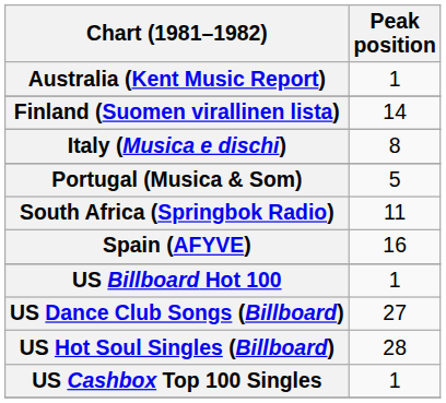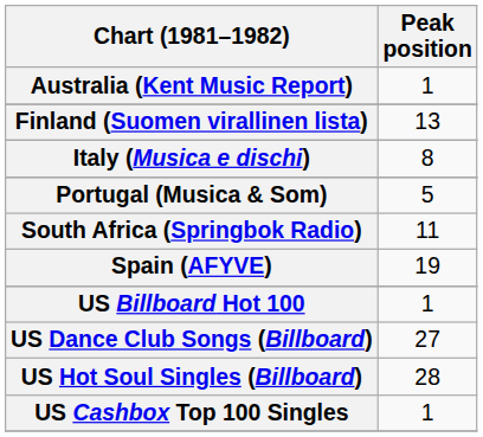 <table class="wikitable sortable plainrowheaders" style="text-align:center">
 <tr>
 <th scope="col">Chart (1981–1982)</th>
 <th scope="col">Peak<br>position</th>
 </tr>
 <tr>
 <th scope="row">Australia (<a href='#'>Kent Music Report</a>)</th>
 <td>1</td>
 </tr>
 <tr>
 </tr>
 <tr>
 </tr>
 <tr>
 </tr>
 <tr>
 <th scope="row">Finland (<a href='#'>Suomen virallinen lista</a>)</th>
-<td>14</td>
+<td>13</td>
 </tr>
 <tr>
 </tr>
 <tr>
 <th scope=row>Italy (<em><a href='#'>Musica e dischi</a></em>)</th>
 <td>8</td>
 </tr>
 <tr>
 </tr>
 <tr>
 </tr>
 <tr>
 </tr>
 <tr>
 <th scope="row">Portugal (Musica & Som)</th>
 <td>5</td>
 </tr>
 <tr>
 <th scope="row">South Africa (<a href='#'>Springbok Radio</a>)</th>
 <td>11</td>
 </tr>
 <tr>
 <th scope="row">Spain (<a href='#'>AFYVE</a>)</th>
-<td>16</td>
+<td>19</td>
 </tr>
 <tr>
 </tr>
 <tr>
 </tr>
 <tr>
 </tr>
 <tr>
 <th scope="row">US <a href='#'><em>Billboard</em> Hot 100</a></th>
 <td>1</td>
 </tr>
 <tr>
 <th scope="row">US <a href='#'>Dance Club Songs</a> (<em><a href='#'>Billboard</a></em>)</th>
 <td>27</td>
 </tr>
 <tr>
 <th scope="row">US <a href='#'>Hot Soul Singles</a> (<em><a href='#'>Billboard</a></em>)</th>
 <td>28</td>
 </tr>
 <tr>
 <th scope="row">US <em><a href='#'>Cashbox</a></em> Top 100 Singles</th>
 <td>1</td>
 </tr>
 <tr>
 </tr>
 </table>
